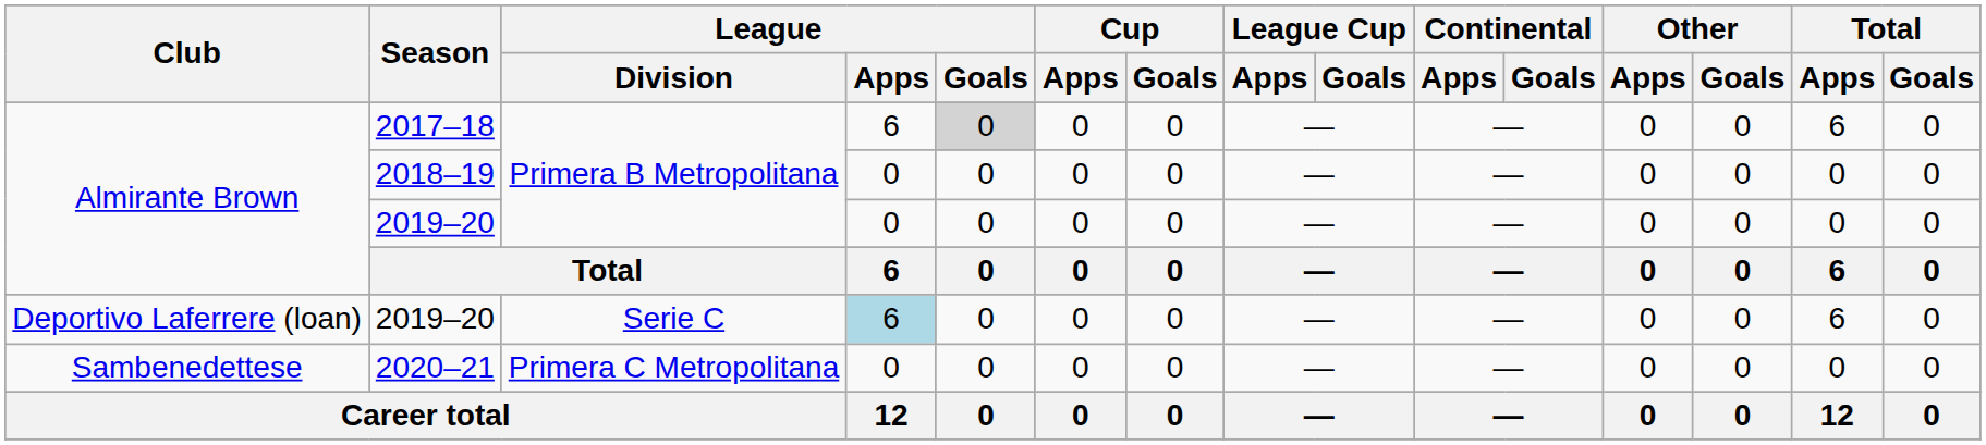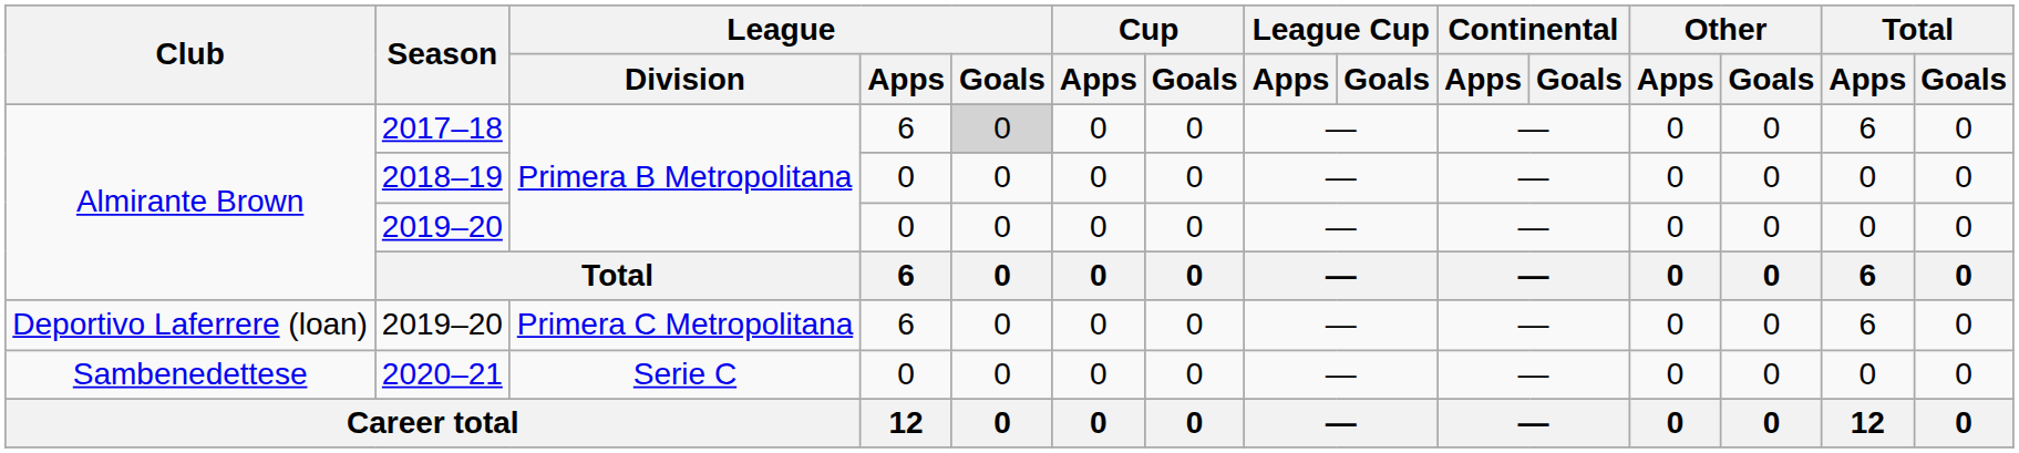 <table class="wikitable" style="text-align:center">
 <tr>
 <th rowspan="2">Club</th>
 <th rowspan="2">Season</th>
 <th colspan="3">League</th>
 <th colspan="2">Cup</th>
 <th colspan="2">League Cup</th>
 <th colspan="2">Continental</th>
 <th colspan="2">Other</th>
 <th colspan="2">Total</th>
 </tr>
 <tr>
 <th>Division</th>
 <th>Apps</th>
 <th>Goals</th>
 <th>Apps</th>
 <th>Goals</th>
 <th>Apps</th>
 <th>Goals</th>
 <th>Apps</th>
 <th>Goals</th>
 <th>Apps</th>
 <th>Goals</th>
 <th>Apps</th>
 <th>Goals</th>
 </tr>
 <tr>
 <td rowspan="4"><a href='#'>Almirante Brown</a></td>
 <td><a href='#'>2017–18</a></td>
 <td rowspan="3"><a href='#'>Primera B Metropolitana</a></td>
 <td>6</td>
 <td style="background: lightgrey;">0</td>
 <td>0</td>
 <td>0</td>
 <td colspan="2">—</td>
 <td colspan="2">—</td>
 <td>0</td>
 <td>0</td>
 <td>6</td>
 <td>0</td>
 </tr>
 <tr>
 <td><a href='#'>2018–19</a></td>
 <td>0</td>
 <td>0</td>
 <td>0</td>
 <td>0</td>
 <td colspan="2">—</td>
 <td colspan="2">—</td>
 <td>0</td>
 <td>0</td>
 <td>0</td>
 <td>0</td>
 </tr>
 <tr>
 <td><a href='#'>2019–20</a></td>
 <td>0</td>
 <td>0</td>
 <td>0</td>
 <td>0</td>
 <td colspan="2">—</td>
 <td colspan="2">—</td>
 <td>0</td>
 <td>0</td>
 <td>0</td>
 <td>0</td>
 </tr>
 <tr>
 <th colspan="2">Total</th>
 <th>6</th>
 <th>0</th>
 <th>0</th>
 <th>0</th>
 <th colspan="2">—</th>
 <th colspan="2">—</th>
 <th>0</th>
 <th>0</th>
 <th>6</th>
 <th>0</th>
 </tr>
 <tr>
 <td rowspan="1"><a href='#'>Deportivo Laferrere</a> (loan)</td>
 <td>2019–20</td>
-<td rowspan="1"><a href='#'>Serie C</a></td>
-<td style="background: lightblue;">6</td>
+<td rowspan="1"><a href='#'>Primera C Metropolitana</a></td>
+<td>6</td>
 <td>0</td>
 <td>0</td>
 <td>0</td>
 <td colspan="2">—</td>
 <td colspan="2">—</td>
 <td>0</td>
 <td>0</td>
 <td>6</td>
 <td>0</td>
 </tr>
 <tr>
 <td rowspan="1"><a href='#'>Sambenedettese</a></td>
 <td><a href='#'>2020–21</a></td>
-<td rowspan="1"><a href='#'>Primera C Metropolitana</a></td>
+<td rowspan="1"><a href='#'>Serie C</a></td>
 <td>0</td>
 <td>0</td>
 <td>0</td>
 <td>0</td>
 <td colspan="2">—</td>
 <td colspan="2">—</td>
 <td>0</td>
 <td>0</td>
 <td>0</td>
 <td>0</td>
 </tr>
 <tr>
 <th colspan="3">Career total</th>
 <th>12</th>
 <th>0</th>
 <th>0</th>
 <th>0</th>
 <th colspan="2">—</th>
 <th colspan="2">—</th>
 <th>0</th>
 <th>0</th>
 <th>12</th>
 <th>0</th>
 </tr>
 </table>
